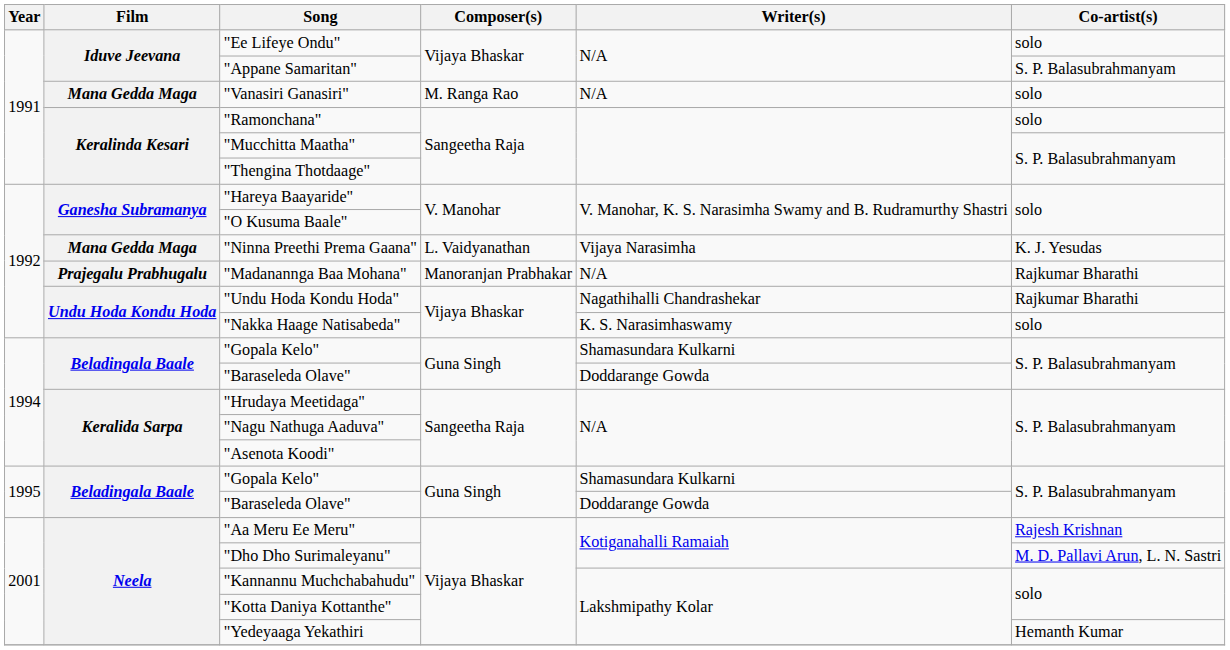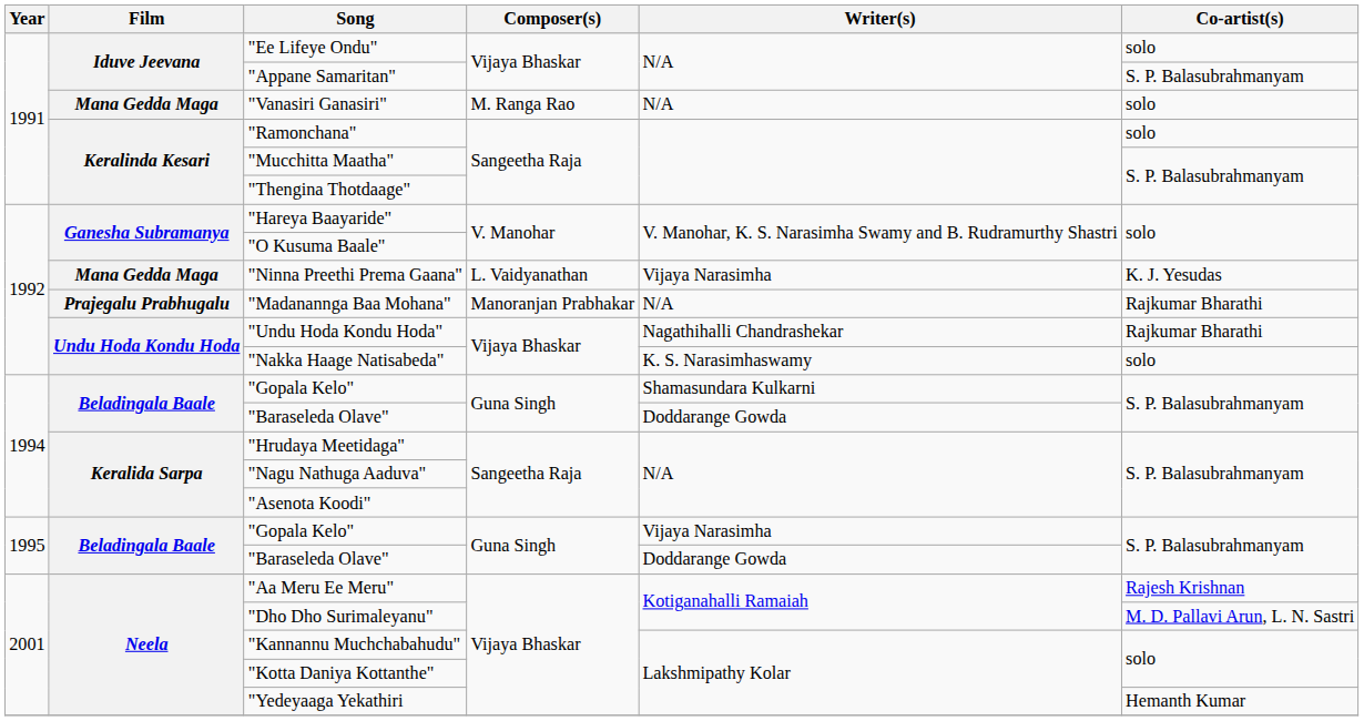 <table class="wikitable sortable plainrowheaders">
 <tr style="background:#ccc; text-align:center;">
 <th scope="col">Year</th>
 <th scope="col">Film</th>
 <th scope="col">Song</th>
 <th scope="col">Composer(s)</th>
 <th scope="col">Writer(s)</th>
 <th scope="col">Co-artist(s)</th>
 </tr>
 <tr>
 <td rowspan=6>1991</td>
 <th Rowspan=2><em>Iduve Jeevana</em></th>
 <td>"Ee Lifeye Ondu"</td>
 <td rowspan=2>Vijaya Bhaskar</td>
 <td rowspan=2>N/A</td>
 <td>solo</td>
 </tr>
 <tr>
 <td>"Appane Samaritan"</td>
 <td>S. P. Balasubrahmanyam</td>
 </tr>
 <tr>
 <th Rowspan=><em>Mana Gedda Maga</em></th>
 <td>"Vanasiri Ganasiri"</td>
 <td>M. Ranga Rao</td>
 <td>N/A</td>
 <td>solo</td>
 </tr>
 <tr>
 <th Rowspan=3><em>Keralinda Kesari</em></th>
 <td>"Ramonchana"</td>
 <td Rowspan=3>Sangeetha Raja</td>
 <td rowspan=3></td>
 <td>solo</td>
 </tr>
 <tr>
 <td>"Mucchitta Maatha"</td>
 <td rowspan=2>S. P. Balasubrahmanyam</td>
 </tr>
 <tr>
 <td>"Thengina Thotdaage"</td>
 </tr>
 <tr>
 <td rowspan=6>1992</td>
 <th Rowspan=2><em><a href='#'>Ganesha Subramanya</a></em></th>
 <td>"Hareya Baayaride"</td>
 <td rowspan=2>V. Manohar</td>
 <td rowspan=2>V. Manohar, K. S. Narasimha Swamy and B. Rudramurthy Shastri</td>
 <td rowspan=2>solo</td>
 </tr>
 <tr>
 <td>"O Kusuma Baale"</td>
 </tr>
 <tr>
 <th Rowspan=><em>Mana Gedda Maga</em></th>
 <td>"Ninna Preethi Prema Gaana"</td>
 <td rowspan=>L. Vaidyanathan</td>
 <td>Vijaya Narasimha</td>
 <td>K. J. Yesudas</td>
 </tr>
 <tr>
 <th><em>Prajegalu Prabhugalu</em></th>
 <td>"Madanannga Baa Mohana"</td>
 <td>Manoranjan Prabhakar</td>
 <td>N/A</td>
 <td>Rajkumar Bharathi</td>
 </tr>
 <tr>
 <th Rowspan=2><em><a href='#'>Undu Hoda Kondu Hoda</a></em></th>
 <td>"Undu Hoda Kondu Hoda"</td>
 <td rowspan=2>Vijaya Bhaskar</td>
 <td>Nagathihalli Chandrashekar</td>
 <td>Rajkumar Bharathi</td>
 </tr>
 <tr>
 <td>"Nakka Haage Natisabeda"</td>
 <td>K. S. Narasimhaswamy</td>
 <td>solo</td>
 </tr>
 <tr>
 <td rowspan=5>1994</td>
 <th Rowspan=2><em><a href='#'>Beladingala Baale</a></em></th>
 <td>"Gopala Kelo"</td>
 <td rowspan=2>Guna Singh</td>
 <td rowspan=1>Shamasundara Kulkarni</td>
 <td rowspan=2>S. P. Balasubrahmanyam</td>
 </tr>
 <tr>
 <td>"Baraseleda Olave"</td>
 <td>Doddarange Gowda</td>
 </tr>
 <tr>
 <th Rowspan=3><em>Keralida Sarpa</em></th>
 <td>"Hrudaya Meetidaga"</td>
 <td rowspan=3>Sangeetha Raja</td>
 <td rowspan=3>N/A</td>
 <td rowspan=3>S. P. Balasubrahmanyam</td>
 </tr>
 <tr>
 <td>"Nagu Nathuga Aaduva"</td>
 </tr>
 <tr>
 <td>"Asenota Koodi"</td>
 </tr>
 <tr>
 <td Rowspan=2>1995</td>
 <th Rowspan=2><em><a href='#'>Beladingala Baale</a></em></th>
 <td>"Gopala Kelo"</td>
 <td Rowspan=2>Guna Singh</td>
-<td>Shamasundara Kulkarni</td>
+<td>Vijaya Narasimha</td>
 <td rowspan=2>S. P. Balasubrahmanyam</td>
 </tr>
 <tr>
 <td>"Baraseleda Olave"</td>
 <td>Doddarange Gowda</td>
 </tr>
 <tr>
 <td Rowspan=5>2001</td>
 <th Rowspan=5><em><a href='#'>Neela</a></em></th>
 <td>"Aa Meru Ee Meru"</td>
 <td rowspan=5>Vijaya Bhaskar</td>
 <td rowspan=2><a href='#'>Kotiganahalli Ramaiah</a></td>
 <td><a href='#'>Rajesh Krishnan</a></td>
 </tr>
 <tr>
 <td>"Dho Dho Surimaleyanu"</td>
 <td><a href='#'>M. D. Pallavi Arun</a>, L. N. Sastri</td>
 </tr>
 <tr>
 <td>"Kannannu Muchchabahudu"</td>
 <td rowspan=3>Lakshmipathy Kolar</td>
 <td rowspan=2>solo</td>
 </tr>
 <tr>
 <td>"Kotta Daniya Kottanthe"</td>
 </tr>
 <tr>
 <td>"Yedeyaaga Yekathiri</td>
 <td>Hemanth Kumar</td>
 </tr>
 <tr>
 </tr>
 </table>
